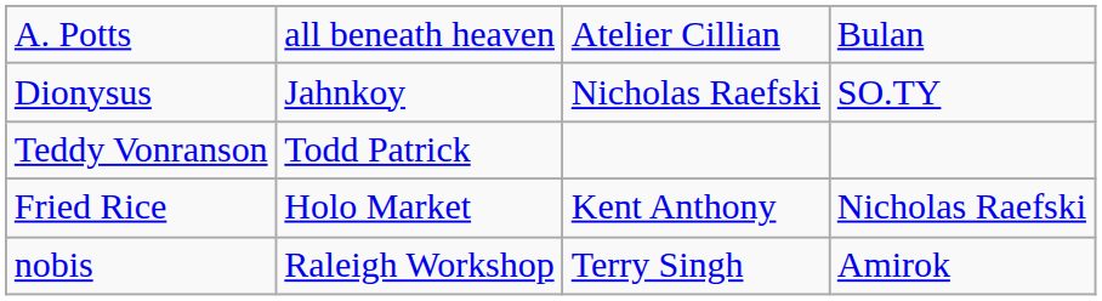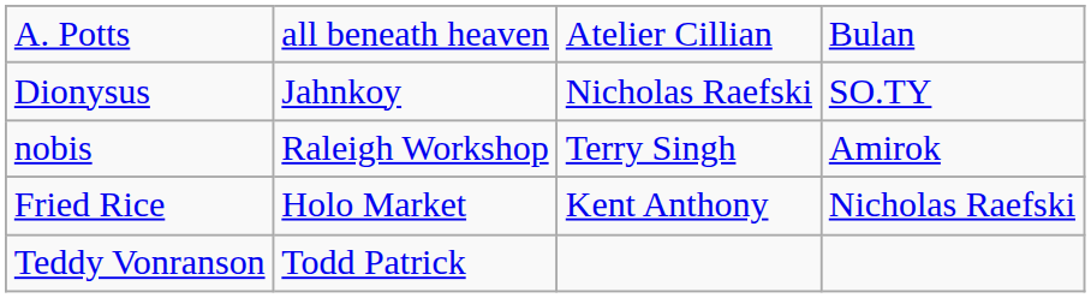 <table class="wikitable">
 <tr>
 <td><a href='#'>A. Potts</a></td>
 <td><a href='#'>all beneath heaven</a></td>
 <td><a href='#'>Atelier Cillian</a></td>
 <td><a href='#'>Bulan</a></td>
 </tr>
 <tr>
 <td><a href='#'>Dionysus</a></td>
 <td><a href='#'>Jahnkoy</a></td>
 <td><a href='#'>Nicholas Raefski</a></td>
 <td><a href='#'>SO.TY</a></td>
 </tr>
 <tr>
-<td><a href='#'>Teddy Vonranson</a></td>
-<td><a href='#'>Todd Patrick</a></td>
-<td></td>
-<td></td>
+<td><a href='#'>nobis</a></td>
+<td><a href='#'>Raleigh Workshop</a></td>
+<td><a href='#'>Terry Singh</a></td>
+<td><a href='#'>Amirok</a></td>
 </tr>
 <tr>
 <td><a href='#'>Fried Rice</a></td>
 <td><a href='#'>Holo Market</a></td>
 <td><a href='#'>Kent Anthony</a></td>
 <td><a href='#'>Nicholas Raefski</a></td>
 </tr>
 <tr>
-<td><a href='#'>nobis</a></td>
-<td><a href='#'>Raleigh Workshop</a></td>
-<td><a href='#'>Terry Singh</a></td>
-<td><a href='#'>Amirok</a></td>
+<td><a href='#'>Teddy Vonranson</a></td>
+<td><a href='#'>Todd Patrick</a></td>
+<td></td>
+<td></td>
 </tr>
 </table>
